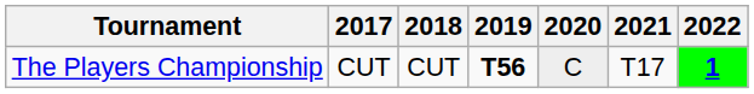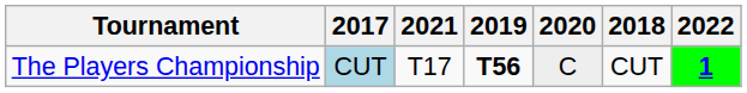 <table class="wikitable" style="font-size:95%;text-align:center;">
 <tr>
 <th>Tournament</th>
 <th>2017</th>
-<th>2018</th>
+<th>2021</th>
 <th>2019</th>
 <th>2020</th>
-<th>2021</th>
+<th>2018</th>
 <th>2022</th>
 </tr>
 <tr>
 <td align=left><a href='#'>The Players Championship</a></td>
-<td>CUT</td>
-<td>CUT</td>
+<td style="background: lightblue;">CUT</td>
+<td>T17</td>
 <td><strong>T56</strong></td>
 <td style="background:#eeeeee;">C</td>
-<td>T17</td>
+<td>CUT</td>
 <td style="background:lime;"><a href='#'><strong>1</strong></a></td>
 </tr>
 </table>
